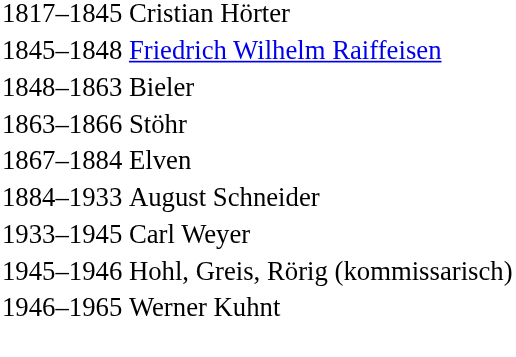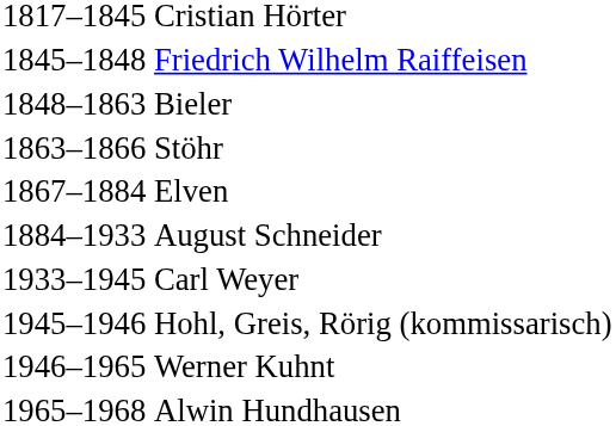 <table>
 <tr>
 <td>1817–1845</td>
 <td>Cristian Hörter</td>
 </tr>
 <tr>
 <td>1845–1848</td>
 <td><a href='#'>Friedrich Wilhelm Raiffeisen</a></td>
 </tr>
 <tr>
 <td>1848–1863</td>
 <td>Bieler</td>
 </tr>
 <tr>
 <td>1863–1866</td>
 <td>Stöhr</td>
 </tr>
 <tr>
 <td>1867–1884</td>
 <td>Elven</td>
 </tr>
 <tr>
 <td>1884–1933</td>
 <td>August Schneider</td>
 </tr>
 <tr>
 <td>1933–1945</td>
 <td>Carl Weyer</td>
 </tr>
 <tr>
 <td>1945–1946</td>
 <td>Hohl, Greis, Rörig (kommissarisch)</td>
 </tr>
 <tr>
 <td>1946–1965</td>
 <td>Werner Kuhnt</td>
 </tr>
 <tr>
+<td>1965–1968</td>
+<td>Alwin Hundhausen</td>
+</tr>
+<tr>
 </tr>
 </table>
